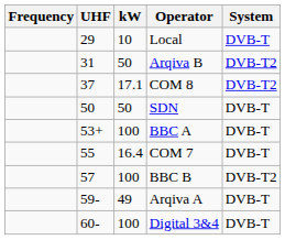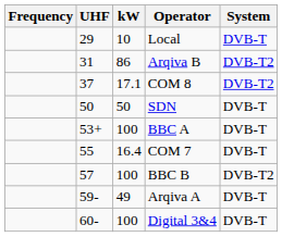 <table class="wikitable sortable">
 <tr>
 <th>Frequency</th>
 <th>UHF</th>
 <th>kW</th>
 <th>Operator</th>
 <th>System</th>
 </tr>
 <tr>
 <td></td>
 <td>29</td>
 <td>10</td>
 <td>Local</td>
 <td><a href='#'>DVB-T</a></td>
 </tr>
 <tr>
 <td></td>
 <td>31</td>
-<td>50</td>
+<td>86</td>
 <td><a href='#'>Arqiva</a> B</td>
 <td><a href='#'>DVB-T2</a></td>
 </tr>
 <tr>
 <td></td>
 <td>37</td>
 <td>17.1</td>
 <td>COM 8</td>
 <td><a href='#'>DVB-T2</a></td>
 </tr>
 <tr>
 <td></td>
 <td>50</td>
 <td>50</td>
 <td><a href='#'>SDN</a></td>
 <td>DVB-T</td>
 </tr>
 <tr>
 <td></td>
 <td>53+</td>
 <td>100</td>
 <td><a href='#'>BBC</a> A</td>
 <td>DVB-T</td>
 </tr>
 <tr>
 <td></td>
 <td>55</td>
 <td>16.4</td>
 <td>COM 7</td>
 <td>DVB-T</td>
 </tr>
 <tr>
 <td></td>
 <td>57</td>
 <td>100</td>
 <td>BBC B</td>
 <td>DVB-T2</td>
 </tr>
 <tr>
 <td></td>
 <td>59-</td>
 <td>49</td>
 <td>Arqiva A</td>
 <td>DVB-T</td>
 </tr>
 <tr>
 <td></td>
 <td>60-</td>
 <td>100</td>
 <td><a href='#'>Digital 3&4</a></td>
 <td>DVB-T</td>
 </tr>
 </table>
